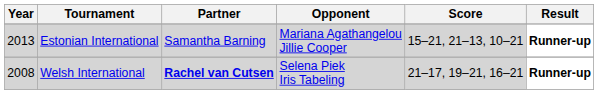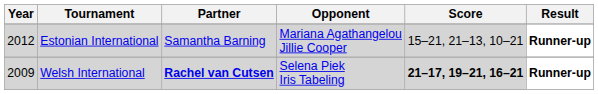 <table class="sortable wikitable" style="font-size: 90%;">
 <tr>
 <th>Year</th>
 <th>Tournament</th>
 <th>Partner</th>
 <th>Opponent</th>
 <th>Score</th>
 <th>Result</th>
 </tr>
 <tr>
 </tr>
 <tr style="background:#D5D5D5">
-<td align="center">2013</td>
+<td align="center">2012</td>
 <td align="left"><a href='#'>Estonian International</a></td>
 <td align="left"> <a href='#'>Samantha Barning</a></td>
 <td align="left"> <a href='#'>Mariana Agathangelou</a> <br>  <a href='#'>Jillie Cooper</a></td>
 <td align="left">15–21, 21–13, 10–21</td>
 <td style="text-align:left; background:white"> <strong>Runner-up</strong></td>
 </tr>
 <tr>
 </tr>
 <tr style="background:#D5D5D5">
-<td align="center">2008</td>
+<td align="center">2009</td>
 <td align="left"><a href='#'>Welsh International</a></td>
 <td align="left"><strong> <a href='#'>Rachel van Cutsen</a></strong></td>
 <td align="left"> <a href='#'>Selena Piek</a> <br>  <a href='#'>Iris Tabeling</a></td>
-<td align="left">21–17, 19–21, 16–21</td>
+<td align="left"><strong>21–17, 19–21, 16–21</strong></td>
 <td style="text-align:left; background:white"> <strong>Runner-up</strong></td>
 </tr>
 </table>
